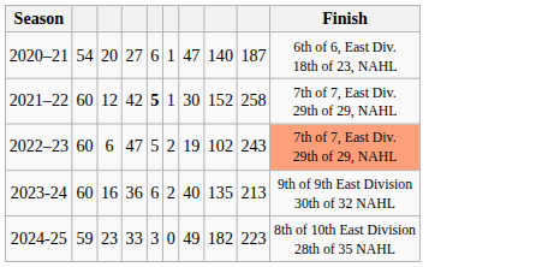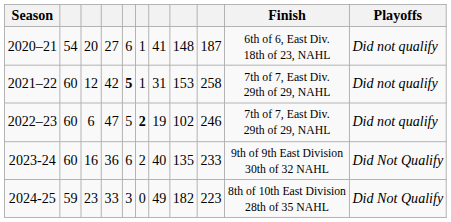 <table class="wikitable" style="text-align:center">
 <tr>
 <th>Season</th>
 <th></th>
 <th></th>
 <th></th>
 <th></th>
 <th></th>
 <th></th>
 <th></th>
 <th></th>
 <th>Finish</th>
+<th>Playoffs</th>
 </tr>
 <tr>
 <td>2020–21</td>
 <td>54</td>
 <td>20</td>
 <td>27</td>
 <td>6</td>
 <td>1</td>
-<td>47</td>
-<td>140</td>
+<td>41</td>
+<td>148</td>
 <td>187</td>
 <td><small>6th of 6, East Div.<br>18th of 23, NAHL</small></td>
+<td align=left><em>Did not qualify</em></td>
 </tr>
 <tr>
 <td>2021–22</td>
 <td>60</td>
 <td>12</td>
 <td>42</td>
 <td><strong>5</strong></td>
 <td>1</td>
-<td>30</td>
-<td>152</td>
+<td>31</td>
+<td>153</td>
 <td>258</td>
 <td><small>7th of 7, East Div.<br>29th of 29, NAHL</small></td>
+<td align=left><em>Did not qualify</em></td>
 </tr>
 <tr>
 <td>2022–23</td>
 <td>60</td>
 <td>6</td>
 <td>47</td>
 <td>5</td>
-<td>2</td>
+<td><strong>2</strong></td>
 <td>19</td>
 <td>102</td>
-<td>243</td>
-<td style="background: lightsalmon;"><small>7th of 7, East Div.<br>29th of 29, NAHL</small></td>
+<td>246</td>
+<td><small>7th of 7, East Div.<br>29th of 29, NAHL</small></td>
+<td align=left><em>Did not qualify</em></td>
 </tr>
 <tr>
 <td>2023-24</td>
 <td>60</td>
 <td>16</td>
 <td>36</td>
 <td>6</td>
 <td>2</td>
 <td>40</td>
 <td>135</td>
-<td>213</td>
+<td>233</td>
 <td><small>9th of 9th East Division<br>30th of 32 NAHL </small></td>
+<td><em>Did Not Qualify</em></td>
 </tr>
 <tr>
 <td>2024-25</td>
 <td>59</td>
 <td>23</td>
 <td>33</td>
 <td>3</td>
 <td>0</td>
 <td>49</td>
 <td>182</td>
 <td>223</td>
 <td><small>8th of 10th East Division<br>28th of 35 NAHL </small></td>
+<td><em>Did Not Qualify</em></td>
 </tr>
 </table>
